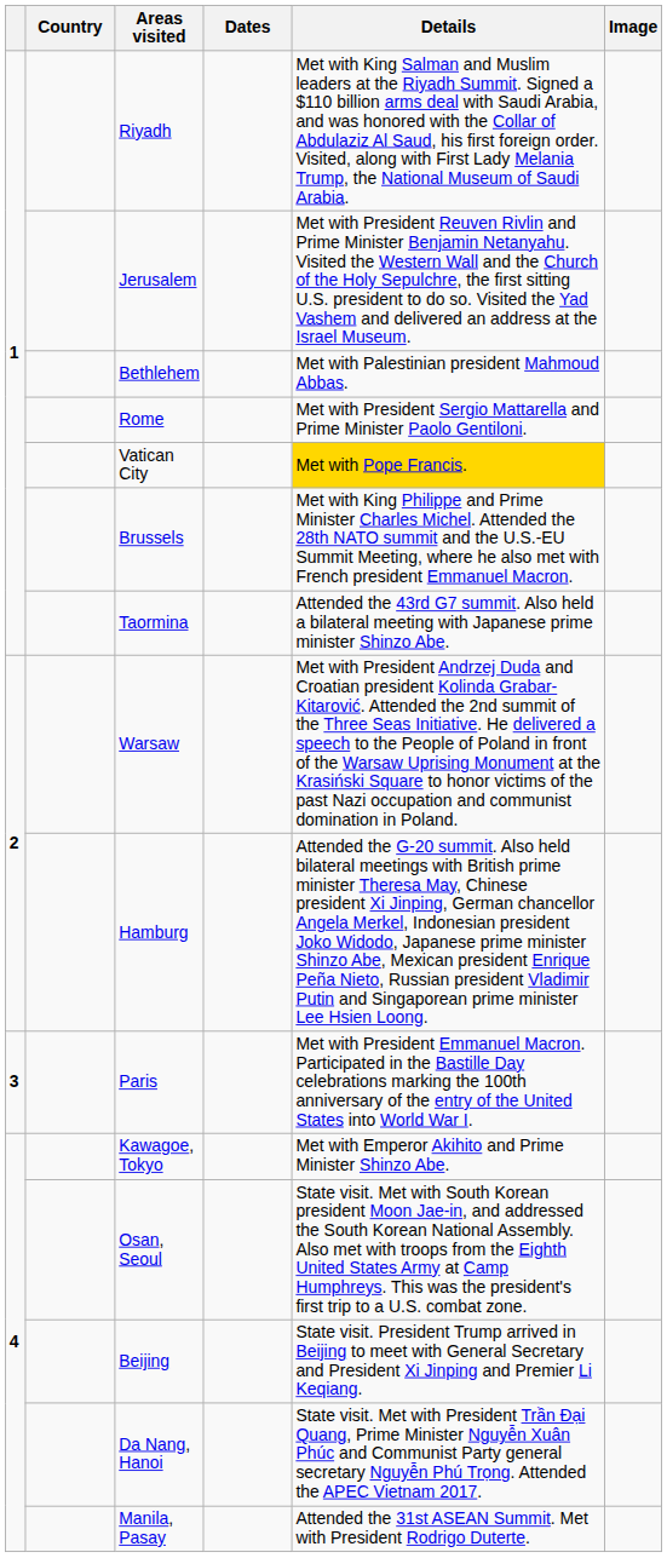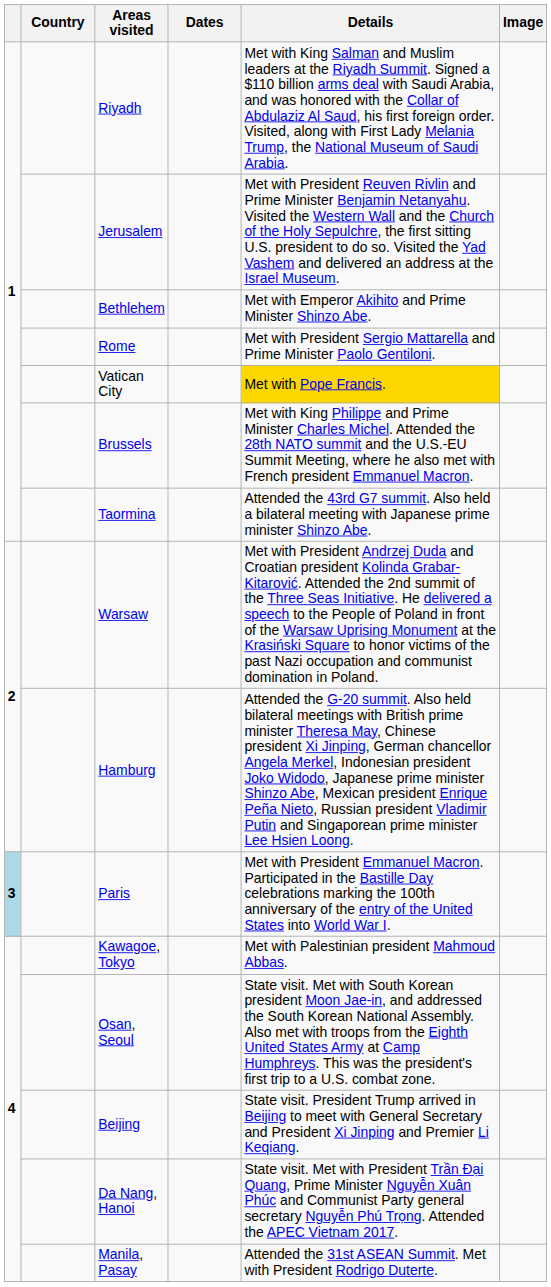 <table class="wikitable sortable" style="margin:1em auto 1em auto;">
 <tr>
 <th style="width: 3%;"></th>
 <th width=100>Country</th>
 <th width=70>Areas visited</th>
 <th width=120>Dates</th>
 <th width=550>Details</th>
 <th>Image</th>
 </tr>
 <tr>
 <td rowspan=7><strong>1</strong></td>
 <td></td>
 <td><a href='#'>Riyadh</a></td>
 <td></td>
 <td>Met with King <a href='#'>Salman</a> and Muslim leaders at the <a href='#'>Riyadh Summit</a>. Signed a $110 billion <a href='#'>arms deal</a> with Saudi Arabia, and was honored with the <a href='#'>Collar of Abdulaziz Al Saud</a>, his first foreign order. Visited, along with First Lady <a href='#'>Melania Trump</a>, the <a href='#'>National Museum of Saudi Arabia</a>.</td>
 <td></td>
 </tr>
 <tr>
 <td></td>
 <td><a href='#'>Jerusalem</a></td>
 <td></td>
 <td>Met with President <a href='#'>Reuven Rivlin</a> and Prime Minister <a href='#'>Benjamin Netanyahu</a>. Visited the <a href='#'>Western Wall</a> and the <a href='#'>Church of the Holy Sepulchre</a>, the first sitting U.S. president to do so. Visited the <a href='#'>Yad Vashem</a> and delivered an address at the <a href='#'>Israel Museum</a>.</td>
 <td></td>
 </tr>
 <tr>
 <td></td>
 <td><a href='#'>Bethlehem</a></td>
 <td></td>
-<td>Met with Palestinian president <a href='#'>Mahmoud Abbas</a>.</td>
+<td>Met with Emperor <a href='#'>Akihito</a> and Prime Minister <a href='#'>Shinzo Abe</a>.</td>
 <td></td>
 </tr>
 <tr>
 <td></td>
 <td><a href='#'>Rome</a></td>
 <td></td>
 <td>Met with President <a href='#'>Sergio Mattarella</a> and Prime Minister <a href='#'>Paolo Gentiloni</a>.</td>
 <td></td>
 </tr>
 <tr>
 <td></td>
 <td>Vatican City</td>
 <td></td>
 <td style="background: gold;">Met with <a href='#'>Pope Francis</a>.</td>
 <td></td>
 </tr>
 <tr>
 <td></td>
 <td><a href='#'>Brussels</a></td>
 <td></td>
 <td>Met with King <a href='#'>Philippe</a> and Prime Minister <a href='#'>Charles Michel</a>. Attended the <a href='#'>28th NATO summit</a> and the U.S.-EU Summit Meeting, where he also met with French president <a href='#'>Emmanuel Macron</a>.</td>
 <td></td>
 </tr>
 <tr>
 <td></td>
 <td><a href='#'>Taormina</a></td>
 <td></td>
 <td>Attended the <a href='#'>43rd G7 summit</a>. Also held a bilateral meeting with Japanese prime minister <a href='#'>Shinzo Abe</a>.</td>
 <td></td>
 </tr>
 <tr>
 <td rowspan=2><strong>2</strong></td>
 <td></td>
 <td><a href='#'>Warsaw</a></td>
 <td></td>
 <td>Met with President <a href='#'>Andrzej Duda</a> and Croatian president <a href='#'>Kolinda Grabar-Kitarović</a>. Attended the 2nd summit of the <a href='#'>Three Seas Initiative</a>. He <a href='#'>delivered a speech</a> to the People of Poland in front of the <a href='#'>Warsaw Uprising Monument</a> at the <a href='#'>Krasiński Square</a> to honor victims of the past Nazi occupation and communist domination in Poland.</td>
 <td></td>
 </tr>
 <tr>
 <td></td>
 <td><a href='#'>Hamburg</a></td>
 <td></td>
 <td>Attended the <a href='#'>G-20 summit</a>. Also held bilateral meetings with British prime minister <a href='#'>Theresa May</a>, Chinese president <a href='#'>Xi Jinping</a>, German chancellor <a href='#'>Angela Merkel</a>, Indonesian president <a href='#'>Joko Widodo</a>, Japanese prime minister <a href='#'>Shinzo Abe</a>, Mexican president <a href='#'>Enrique Peña Nieto</a>, Russian president <a href='#'>Vladimir Putin</a> and Singaporean prime minister <a href='#'>Lee Hsien Loong</a>.</td>
 <td></td>
 </tr>
 <tr>
-<td><strong>3</strong></td>
+<td style="background: lightblue;"><strong>3</strong></td>
 <td></td>
 <td><a href='#'>Paris</a></td>
 <td></td>
 <td>Met with President <a href='#'>Emmanuel Macron</a>. Participated in the <a href='#'>Bastille Day</a> celebrations marking the 100th anniversary of the <a href='#'>entry of the United States</a> into <a href='#'>World War I</a>.</td>
 <td></td>
 </tr>
 <tr>
 <td rowspan=5><strong>4</strong></td>
 <td></td>
 <td><a href='#'>Kawagoe</a>,<br><a href='#'>Tokyo</a></td>
 <td></td>
-<td>Met with Emperor <a href='#'>Akihito</a> and Prime Minister <a href='#'>Shinzo Abe</a>.</td>
+<td>Met with Palestinian president <a href='#'>Mahmoud Abbas</a>.</td>
 <td></td>
 </tr>
 <tr>
 <td></td>
 <td><a href='#'>Osan</a>,<br><a href='#'>Seoul</a></td>
 <td></td>
 <td>State visit. Met with South Korean president <a href='#'>Moon Jae-in</a>, and addressed the South Korean National Assembly. Also met with troops from the <a href='#'>Eighth United States Army</a> at <a href='#'>Camp Humphreys</a>. This was the president's first trip to a U.S. combat zone.</td>
 <td></td>
 </tr>
 <tr>
 <td></td>
 <td><a href='#'>Beijing</a></td>
 <td></td>
 <td>State visit. President Trump arrived in <a href='#'>Beijing</a> to meet with General Secretary and President <a href='#'>Xi Jinping</a> and Premier <a href='#'>Li Keqiang</a>.</td>
 <td></td>
 </tr>
 <tr>
 <td></td>
 <td><a href='#'>Da Nang</a>,<br><a href='#'>Hanoi</a></td>
 <td></td>
 <td>State visit. Met with President <a href='#'>Trần Đại Quang</a>, Prime Minister <a href='#'>Nguyễn Xuân Phúc</a> and Communist Party general secretary <a href='#'>Nguyễn Phú Trọng</a>. Attended the <a href='#'>APEC Vietnam 2017</a>.</td>
 <td></td>
 </tr>
 <tr>
 <td></td>
 <td><a href='#'>Manila</a>,<br><a href='#'>Pasay</a></td>
 <td></td>
 <td>Attended the <a href='#'>31st ASEAN Summit</a>. Met with President <a href='#'>Rodrigo Duterte</a>.</td>
 <td></td>
 </tr>
 </table>
